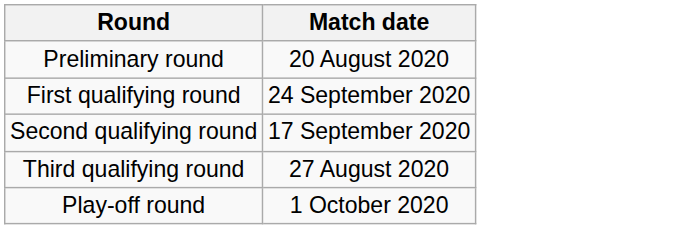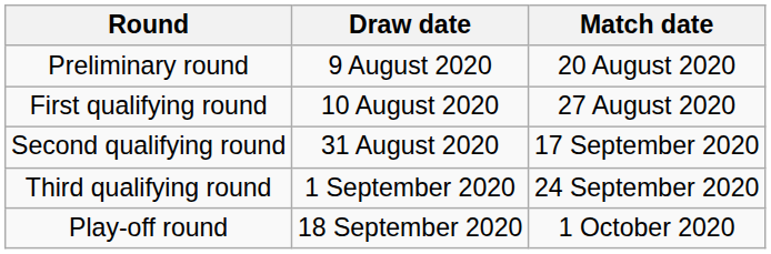 <table class="wikitable" style="text-align:center">
 <tr>
 <th>Round</th>
+<th>Draw date</th>
 <th>Match date</th>
 </tr>
 <tr>
 <td>Preliminary round</td>
+<td>9 August 2020</td>
 <td>20 August 2020</td>
 </tr>
 <tr>
 <td>First qualifying round</td>
-<td>24 September 2020</td>
+<td>10 August 2020</td>
+<td>27 August 2020</td>
 </tr>
 <tr>
 <td>Second qualifying round</td>
+<td>31 August 2020</td>
 <td>17 September 2020</td>
 </tr>
 <tr>
 <td>Third qualifying round</td>
-<td>27 August 2020</td>
+<td>1 September 2020</td>
+<td>24 September 2020</td>
 </tr>
 <tr>
 <td>Play-off round</td>
+<td>18 September 2020</td>
 <td>1 October 2020</td>
 </tr>
 </table>
